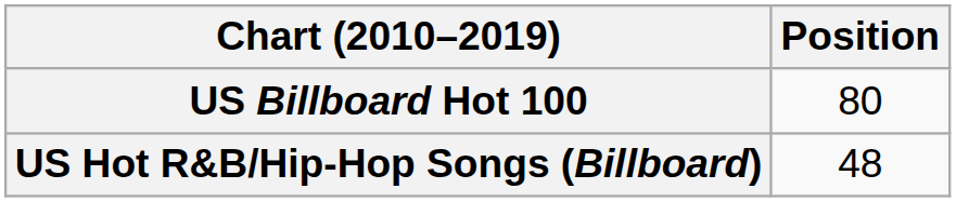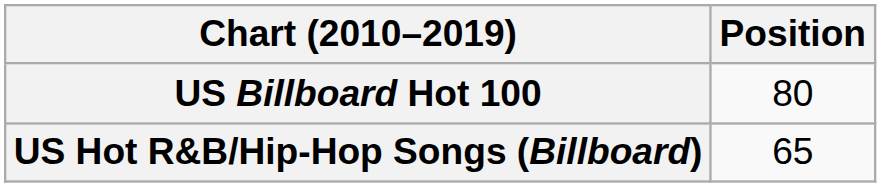 <table class="wikitable sortable plainrowheaders" style="text-align:center">
 <tr>
 <th scope="col">Chart (2010–2019)</th>
 <th scope="col">Position</th>
 </tr>
 <tr>
 <th scope="row">US <em>Billboard</em> Hot 100</th>
 <td>80</td>
 </tr>
 <tr>
 <th scope="row">US Hot R&B/Hip-Hop Songs (<em>Billboard</em>)</th>
-<td>48</td>
+<td>65</td>
 </tr>
 </table>
